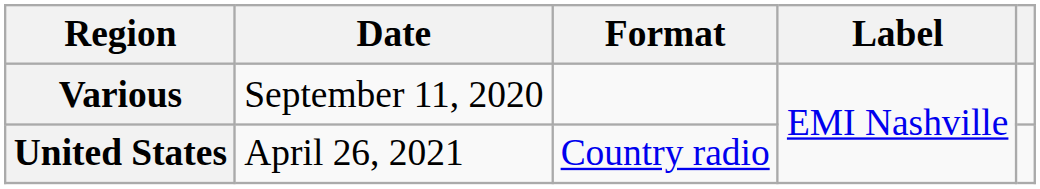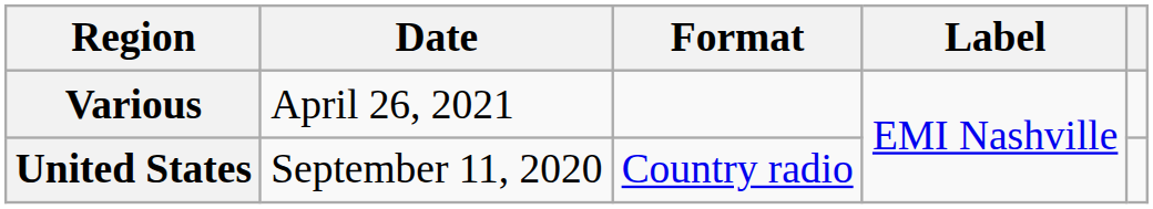 <table class="wikitable plainrowheaders">
 <tr>
 <th scope="col">Region</th>
 <th scope="col">Date</th>
 <th scope="col">Format</th>
 <th scope="col">Label</th>
 <th scope="col"></th>
 </tr>
 <tr>
 <th scope="row">Various</th>
-<td>September 11, 2020</td>
+<td>April 26, 2021</td>
 <td></td>
 <td rowspan="2"><a href='#'>EMI Nashville</a></td>
 <td></td>
 </tr>
 <tr>
 <th scope="row">United States</th>
-<td>April 26, 2021</td>
+<td>September 11, 2020</td>
 <td><a href='#'>Country radio</a></td>
 <td></td>
 </tr>
 </table>
